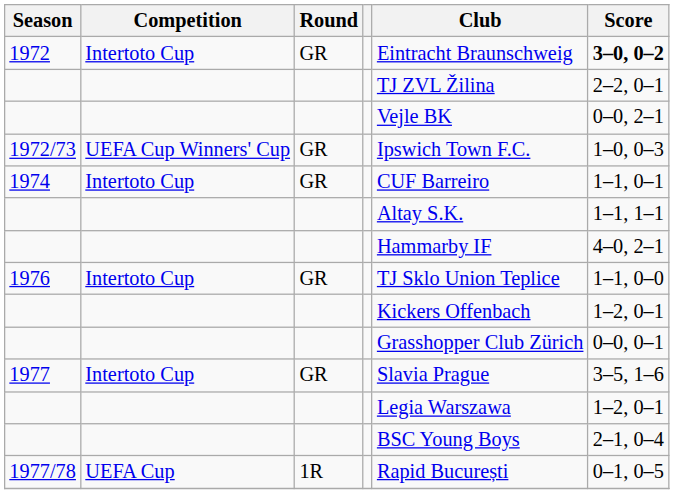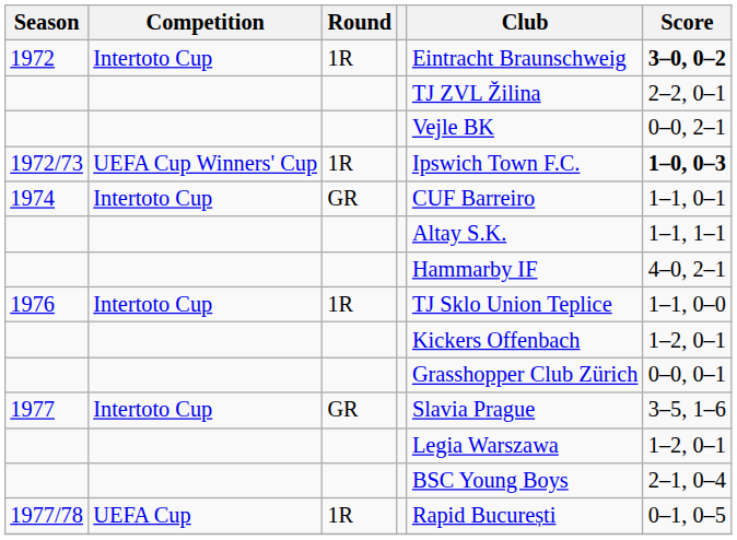 <table class="wikitable">
 <tr>
 <th>Season</th>
 <th>Competition</th>
 <th>Round</th>
 <th></th>
 <th>Club</th>
 <th>Score</th>
 </tr>
 <tr>
 <td><a href='#'>1972</a></td>
 <td><a href='#'>Intertoto Cup</a></td>
-<td>GR</td>
+<td>1R</td>
 <td></td>
 <td><a href='#'>Eintracht Braunschweig</a></td>
 <td><strong>3–0, 0–2</strong></td>
 </tr>
 <tr>
 <td></td>
 <td></td>
 <td></td>
 <td></td>
 <td><a href='#'>TJ ZVL Žilina</a></td>
 <td>2–2, 0–1</td>
 </tr>
 <tr>
 <td></td>
 <td></td>
 <td></td>
 <td></td>
 <td><a href='#'>Vejle BK</a></td>
 <td>0–0, 2–1</td>
 </tr>
 <tr>
 <td><a href='#'>1972/73</a></td>
 <td><a href='#'>UEFA Cup Winners' Cup</a></td>
-<td>GR</td>
+<td>1R</td>
 <td></td>
 <td><a href='#'>Ipswich Town F.C.</a></td>
-<td>1–0, 0–3</td>
+<td><strong>1–0, 0–3</strong></td>
 </tr>
 <tr>
 <td><a href='#'>1974</a></td>
 <td><a href='#'>Intertoto Cup</a></td>
 <td>GR</td>
 <td></td>
 <td><a href='#'>CUF Barreiro</a></td>
 <td>1–1, 0–1</td>
 </tr>
 <tr>
 <td></td>
 <td></td>
 <td></td>
 <td></td>
 <td><a href='#'>Altay S.K.</a></td>
 <td>1–1, 1–1</td>
 </tr>
 <tr>
 <td></td>
 <td></td>
 <td></td>
 <td></td>
 <td><a href='#'>Hammarby IF</a></td>
 <td>4–0, 2–1</td>
 </tr>
 <tr>
 <td><a href='#'>1976</a></td>
 <td><a href='#'>Intertoto Cup</a></td>
-<td>GR</td>
+<td>1R</td>
 <td></td>
 <td><a href='#'>TJ Sklo Union Teplice</a></td>
 <td>1–1, 0–0</td>
 </tr>
 <tr>
 <td></td>
 <td></td>
 <td></td>
 <td></td>
 <td><a href='#'>Kickers Offenbach</a></td>
 <td>1–2, 0–1</td>
 </tr>
 <tr>
 <td></td>
 <td></td>
 <td></td>
 <td></td>
 <td><a href='#'>Grasshopper Club Zürich</a></td>
 <td>0–0, 0–1</td>
 </tr>
 <tr>
 <td><a href='#'>1977</a></td>
 <td><a href='#'>Intertoto Cup</a></td>
 <td>GR</td>
 <td></td>
 <td><a href='#'>Slavia Prague</a></td>
 <td>3–5, 1–6</td>
 </tr>
 <tr>
 <td></td>
 <td></td>
 <td></td>
 <td></td>
 <td><a href='#'>Legia Warszawa</a></td>
 <td>1–2, 0–1</td>
 </tr>
 <tr>
 <td></td>
 <td></td>
 <td></td>
 <td></td>
 <td><a href='#'>BSC Young Boys</a></td>
 <td>2–1, 0–4</td>
 </tr>
 <tr>
 <td><a href='#'>1977/78</a></td>
 <td><a href='#'>UEFA Cup</a></td>
 <td>1R</td>
 <td></td>
 <td><a href='#'>Rapid București</a></td>
 <td>0–1, 0–5</td>
 </tr>
 <tr>
 </tr>
 </table>
